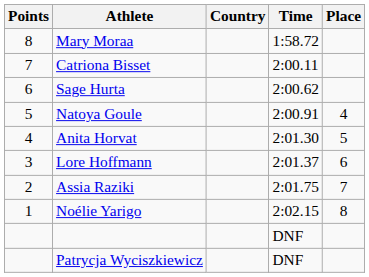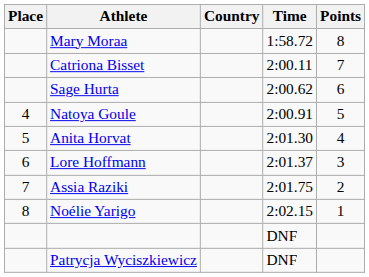 <table class="wikitable">
 <tr>
-<th>Points</th>
+<th>Place</th>
 <th>Athlete</th>
 <th>Country</th>
 <th>Time</th>
-<th>Place</th>
+<th>Points</th>
+</tr>
+<tr>
+<td align=center></td>
+<td><a href='#'>Mary Moraa</a></td>
+<td></td>
+<td>1:58.72</td>
+<td align=center>8</td>
+</tr>
+<tr>
+<td align=center></td>
+<td><a href='#'>Catriona Bisset</a></td>
+<td></td>
+<td>2:00.11</td>
+<td align=center>7</td>
+</tr>
+<tr>
+<td align=center></td>
+<td><a href='#'>Sage Hurta</a></td>
+<td></td>
+<td>2:00.62</td>
+<td align=center>6</td>
+</tr>
+<tr>
+<td align=center>4</td>
+<td><a href='#'>Natoya Goule</a></td>
+<td></td>
+<td>2:00.91</td>
+<td align=center>5</td>
+</tr>
+<tr>
+<td align=center>5</td>
+<td><a href='#'>Anita Horvat</a></td>
+<td></td>
+<td>2:01.30</td>
+<td align=center>4</td>
+</tr>
+<tr>
+<td align=center>6</td>
+<td><a href='#'>Lore Hoffmann</a></td>
+<td></td>
+<td>2:01.37</td>
+<td align=center>3</td>
+</tr>
+<tr>
+<td align=center>7</td>
+<td><a href='#'>Assia Raziki</a></td>
+<td></td>
+<td>2:01.75</td>
+<td align=center>2</td>
 </tr>
 <tr>
 <td align=center>8</td>
-<td><a href='#'>Mary Moraa</a></td>
-<td></td>
-<td>1:58.72</td>
-<td align=center></td>
-</tr>
-<tr>
-<td align=center>7</td>
-<td><a href='#'>Catriona Bisset</a></td>
-<td></td>
-<td>2:00.11</td>
-<td align=center></td>
-</tr>
-<tr>
-<td align=center>6</td>
-<td><a href='#'>Sage Hurta</a></td>
-<td></td>
-<td>2:00.62</td>
-<td align=center></td>
-</tr>
-<tr>
-<td align=center>5</td>
-<td><a href='#'>Natoya Goule</a></td>
-<td></td>
-<td>2:00.91</td>
-<td align=center>4</td>
-</tr>
-<tr>
-<td align=center>4</td>
-<td><a href='#'>Anita Horvat</a></td>
-<td></td>
-<td>2:01.30</td>
-<td align=center>5</td>
-</tr>
-<tr>
-<td align=center>3</td>
-<td><a href='#'>Lore Hoffmann</a></td>
-<td></td>
-<td>2:01.37</td>
-<td align=center>6</td>
-</tr>
-<tr>
-<td align=center>2</td>
-<td><a href='#'>Assia Raziki</a></td>
-<td></td>
-<td>2:01.75</td>
-<td align=center>7</td>
-</tr>
-<tr>
-<td align=center>1</td>
 <td><a href='#'>Noélie Yarigo</a></td>
 <td></td>
 <td>2:02.15</td>
-<td align=center>8</td>
+<td align=center>1</td>
 </tr>
 <tr>
 <td align=center></td>
 <td></td>
 <td></td>
 <td>DNF</td>
 <td align=center></td>
 </tr>
 <tr>
 <td align=center></td>
 <td><a href='#'>Patrycja Wyciszkiewicz</a></td>
 <td></td>
 <td>DNF</td>
 <td align=center></td>
 </tr>
 </table>
